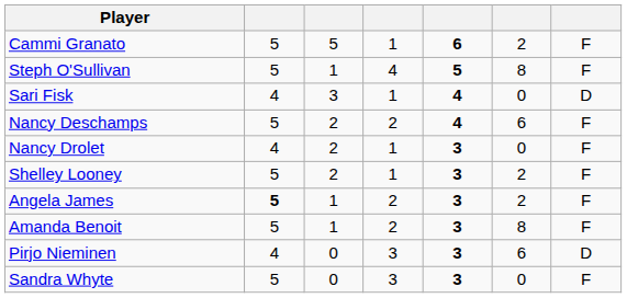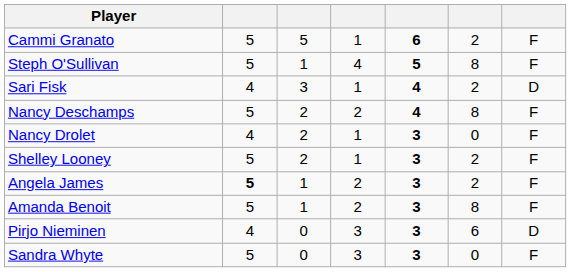 <table class="wikitable sortable" style="text-align:center;">
 <tr>
 <th style="width:225px;">Player</th>
 <th style="width:50px;"></th>
 <th style="width:50px;"></th>
 <th style="width:50px;"></th>
 <th style="width:60px;"></th>
 <th style="width:50px;"></th>
 <th style="width:60px;"></th>
 </tr>
 <tr>
 <td style="text-align:left;"> <a href='#'>Cammi Granato</a></td>
 <td>5</td>
 <td>5</td>
 <td>1</td>
 <td><strong>6</strong></td>
 <td>2</td>
 <td>F</td>
 </tr>
 <tr>
 <td style="text-align:left;"> <a href='#'>Steph O'Sullivan</a></td>
 <td>5</td>
 <td>1</td>
 <td>4</td>
 <td><strong>5</strong></td>
 <td>8</td>
 <td>F</td>
 </tr>
 <tr>
 <td style="text-align:left;"> <a href='#'>Sari Fisk</a></td>
 <td>4</td>
 <td>3</td>
 <td>1</td>
 <td><strong>4</strong></td>
-<td>0</td>
+<td>2</td>
 <td>D</td>
 </tr>
 <tr>
 <td style="text-align:left;"> <a href='#'>Nancy Deschamps</a></td>
 <td>5</td>
 <td>2</td>
 <td>2</td>
 <td><strong>4</strong></td>
-<td>6</td>
+<td>8</td>
 <td>F</td>
 </tr>
 <tr>
 <td style="text-align:left;"> <a href='#'>Nancy Drolet</a></td>
 <td>4</td>
 <td>2</td>
 <td>1</td>
 <td><strong>3</strong></td>
 <td>0</td>
 <td>F</td>
 </tr>
 <tr>
 <td style="text-align:left;"> <a href='#'>Shelley Looney</a></td>
 <td>5</td>
 <td>2</td>
 <td>1</td>
 <td><strong>3</strong></td>
 <td>2</td>
 <td>F</td>
 </tr>
 <tr>
 <td style="text-align:left;"> <a href='#'>Angela James</a></td>
 <td><strong>5</strong></td>
 <td>1</td>
 <td>2</td>
 <td><strong>3</strong></td>
 <td>2</td>
 <td>F</td>
 </tr>
 <tr>
 <td style="text-align:left;"> <a href='#'>Amanda Benoit</a></td>
 <td>5</td>
 <td>1</td>
 <td>2</td>
 <td><strong>3</strong></td>
 <td>8</td>
 <td>F</td>
 </tr>
 <tr>
 <td style="text-align:left;"> <a href='#'>Pirjo Nieminen</a></td>
 <td>4</td>
 <td>0</td>
 <td>3</td>
 <td><strong>3</strong></td>
 <td>6</td>
 <td>D</td>
 </tr>
 <tr>
 <td style="text-align:left;"> <a href='#'>Sandra Whyte</a></td>
 <td>5</td>
 <td>0</td>
 <td>3</td>
 <td><strong>3</strong></td>
 <td>0</td>
 <td>F</td>
 </tr>
 </table>
